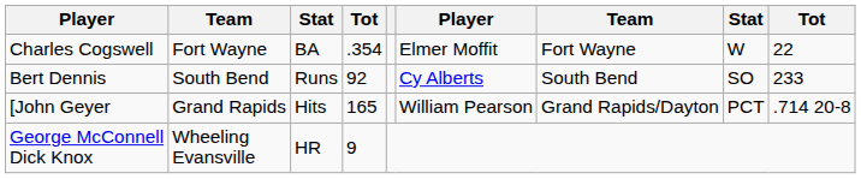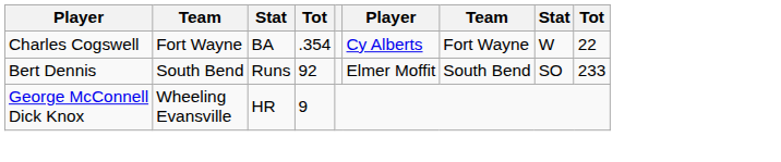 <table class="wikitable">
 <tr>
 <th>Player</th>
 <th>Team</th>
 <th>Stat</th>
 <th>Tot</th>
 <th></th>
 <th>Player</th>
 <th>Team</th>
 <th>Stat</th>
 <th>Tot</th>
 </tr>
 <tr>
 <td>Charles Cogswell</td>
 <td>Fort Wayne</td>
 <td>BA</td>
 <td>.354</td>
 <td></td>
-<td>Elmer Moffit</td>
+<td><a href='#'>Cy Alberts</a></td>
 <td>Fort Wayne</td>
 <td>W</td>
 <td>22</td>
 </tr>
 <tr>
 <td>Bert Dennis</td>
 <td>South Bend</td>
 <td>Runs</td>
 <td>92</td>
 <td></td>
-<td><a href='#'>Cy Alberts</a></td>
+<td>Elmer Moffit</td>
 <td>South Bend</td>
 <td>SO</td>
 <td>233</td>
-</tr>
-<tr>
-<td>[John Geyer</td>
-<td>Grand Rapids</td>
-<td>Hits</td>
-<td>165</td>
-<td></td>
-<td>William Pearson</td>
-<td>Grand Rapids/Dayton</td>
-<td>PCT</td>
-<td>.714 20-8</td>
 </tr>
 <tr>
 <td><a href='#'>George McConnell</a><br>Dick Knox</td>
 <td>Wheeling<br>Evansville</td>
 <td>HR</td>
 <td>9</td>
 </tr>
 </table>
